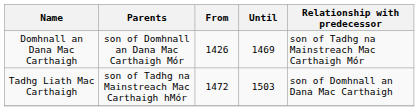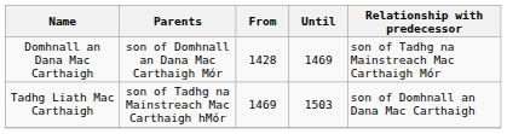 <table width=90% class="wikitable">
 <tr>
 <th width=15%>Name</th>
 <th width=13%>Parents</th>
 <th width=7%>From</th>
 <th width=7%>Until</th>
 <th width=20%>Relationship with predecessor</th>
 </tr>
 <tr>
 <td align="center">Domhnall an Dana Mac Carthaigh</td>
 <td align="center">son of Domhnall an Dana Mac Carthaigh Mór</td>
-<td align="center">1426</td>
+<td align="center">1428</td>
 <td align="center">1469</td>
 <td>son of Tadhg na Mainstreach Mac Carthaigh Mór</td>
 </tr>
 <tr>
 <td align="center">Tadhg Liath Mac Carthaigh</td>
 <td align="center">son of Tadhg na Mainstreach Mac Carthaigh hMór</td>
-<td align="center">1472</td>
+<td align="center">1469</td>
 <td align="center">1503</td>
 <td>son of Domhnall an Dana Mac Carthaigh</td>
 </tr>
 <tr>
 </tr>
 </table>
